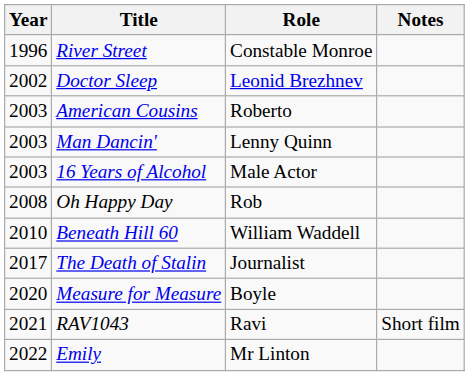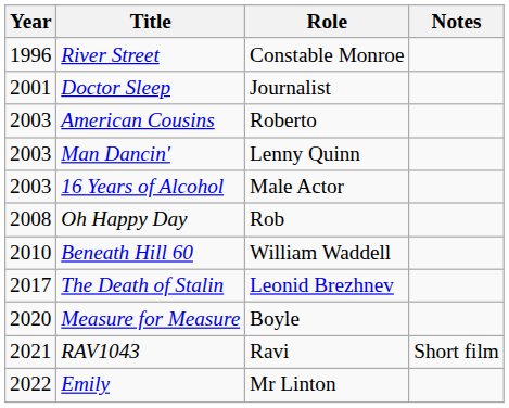 <table class="wikitable">
 <tr>
 <th>Year</th>
 <th>Title</th>
 <th>Role</th>
 <th>Notes</th>
 </tr>
 <tr>
 <td>1996</td>
 <td><em><a href='#'>River Street</a></em></td>
 <td>Constable Monroe</td>
 <td></td>
 </tr>
 <tr>
-<td>2002</td>
+<td>2001</td>
 <td><em><a href='#'>Doctor Sleep</a></em></td>
-<td><a href='#'>Leonid Brezhnev</a></td>
+<td>Journalist</td>
 <td></td>
 </tr>
 <tr>
 <td>2003</td>
 <td><em><a href='#'>American Cousins</a></em></td>
 <td>Roberto</td>
 <td></td>
 </tr>
 <tr>
 <td>2003</td>
 <td><em><a href='#'>Man Dancin'</a></em></td>
 <td>Lenny Quinn</td>
 <td></td>
 </tr>
 <tr>
 <td>2003</td>
 <td><em><a href='#'>16 Years of Alcohol</a></em></td>
 <td>Male Actor</td>
 <td></td>
 </tr>
 <tr>
 <td>2008</td>
 <td><em>Oh Happy Day</em></td>
 <td>Rob</td>
 <td></td>
 </tr>
 <tr>
 <td>2010</td>
 <td><em><a href='#'>Beneath Hill 60</a></em></td>
 <td>William Waddell</td>
 <td></td>
 </tr>
 <tr>
 <td>2017</td>
 <td><em><a href='#'>The Death of Stalin</a></em></td>
-<td>Journalist</td>
+<td><a href='#'>Leonid Brezhnev</a></td>
 <td></td>
 </tr>
 <tr>
 <td>2020</td>
 <td><em><a href='#'>Measure for Measure</a></em></td>
 <td>Boyle</td>
 <td></td>
 </tr>
 <tr>
 <td>2021</td>
 <td><em>RAV1043</em></td>
 <td>Ravi</td>
 <td>Short film</td>
 </tr>
 <tr>
 <td>2022</td>
 <td><em><a href='#'>Emily</a></em></td>
 <td>Mr Linton</td>
 <td></td>
 </tr>
 </table>
